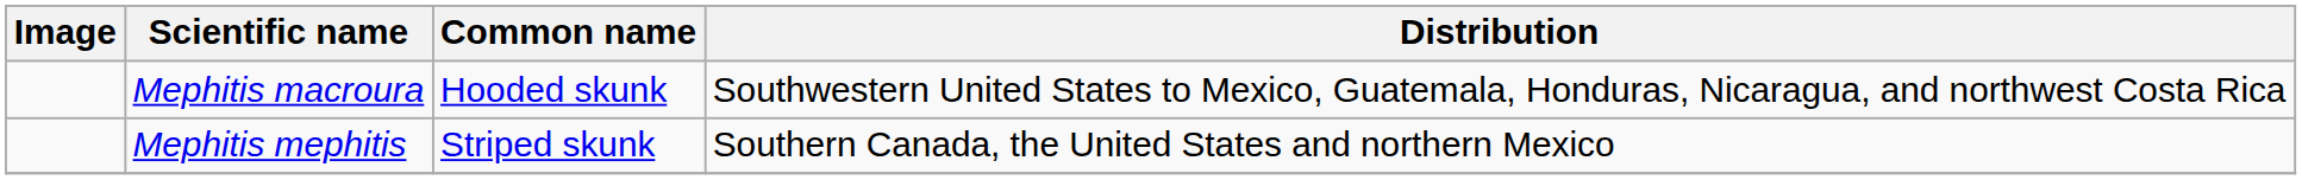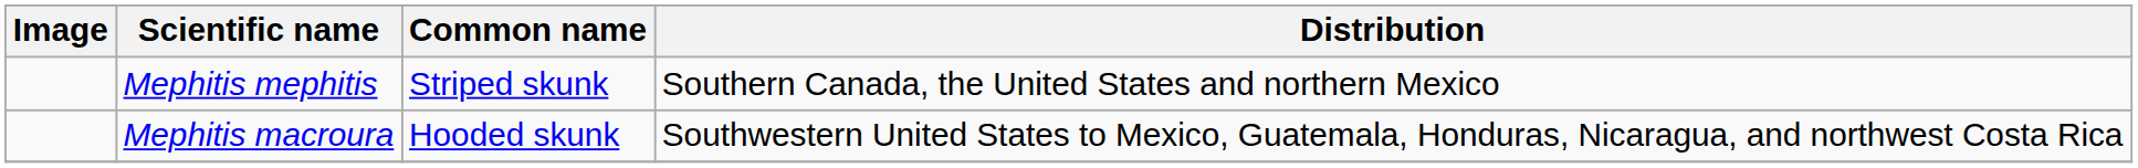 <table class="wikitable">
 <tr>
 <th>Image</th>
 <th>Scientific name</th>
 <th>Common name</th>
 <th>Distribution</th>
 </tr>
 <tr>
 <td></td>
+<td><em><a href='#'>Mephitis mephitis</a></em></td>
+<td><a href='#'>Striped skunk</a></td>
+<td>Southern Canada, the United States and northern Mexico</td>
+</tr>
+<tr>
+<td></td>
 <td><em><a href='#'>Mephitis macroura</a></em></td>
 <td><a href='#'>Hooded skunk</a></td>
 <td>Southwestern United States to Mexico, Guatemala, Honduras, Nicaragua, and northwest Costa Rica</td>
 </tr>
 <tr>
-<td></td>
-<td><em><a href='#'>Mephitis mephitis</a></em></td>
-<td><a href='#'>Striped skunk</a></td>
-<td>Southern Canada, the United States and northern Mexico</td>
-</tr>
-<tr>
 </tr>
 </table>
